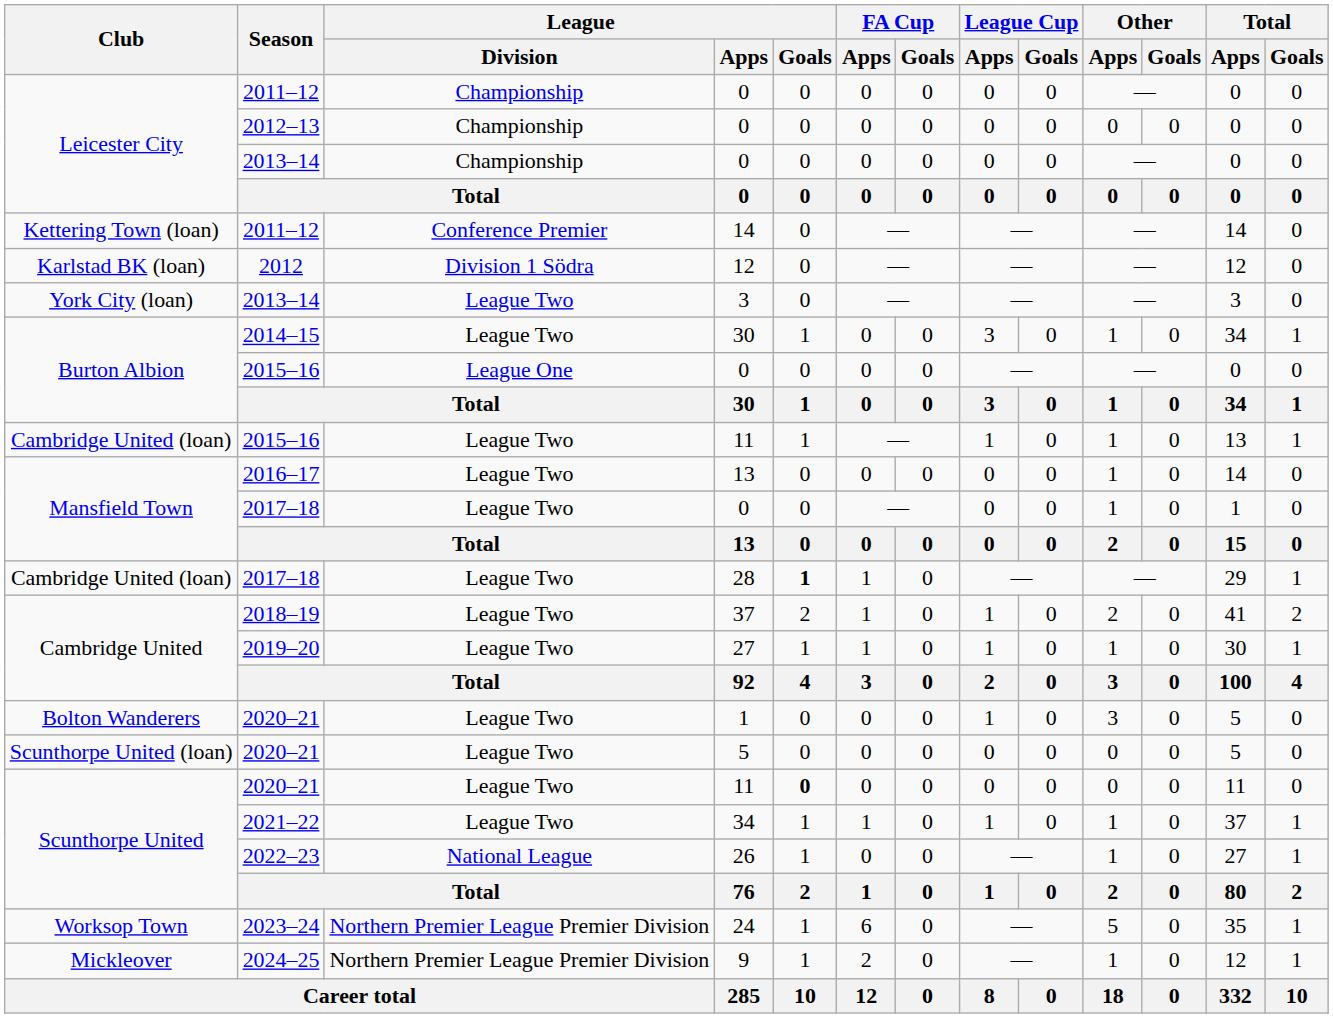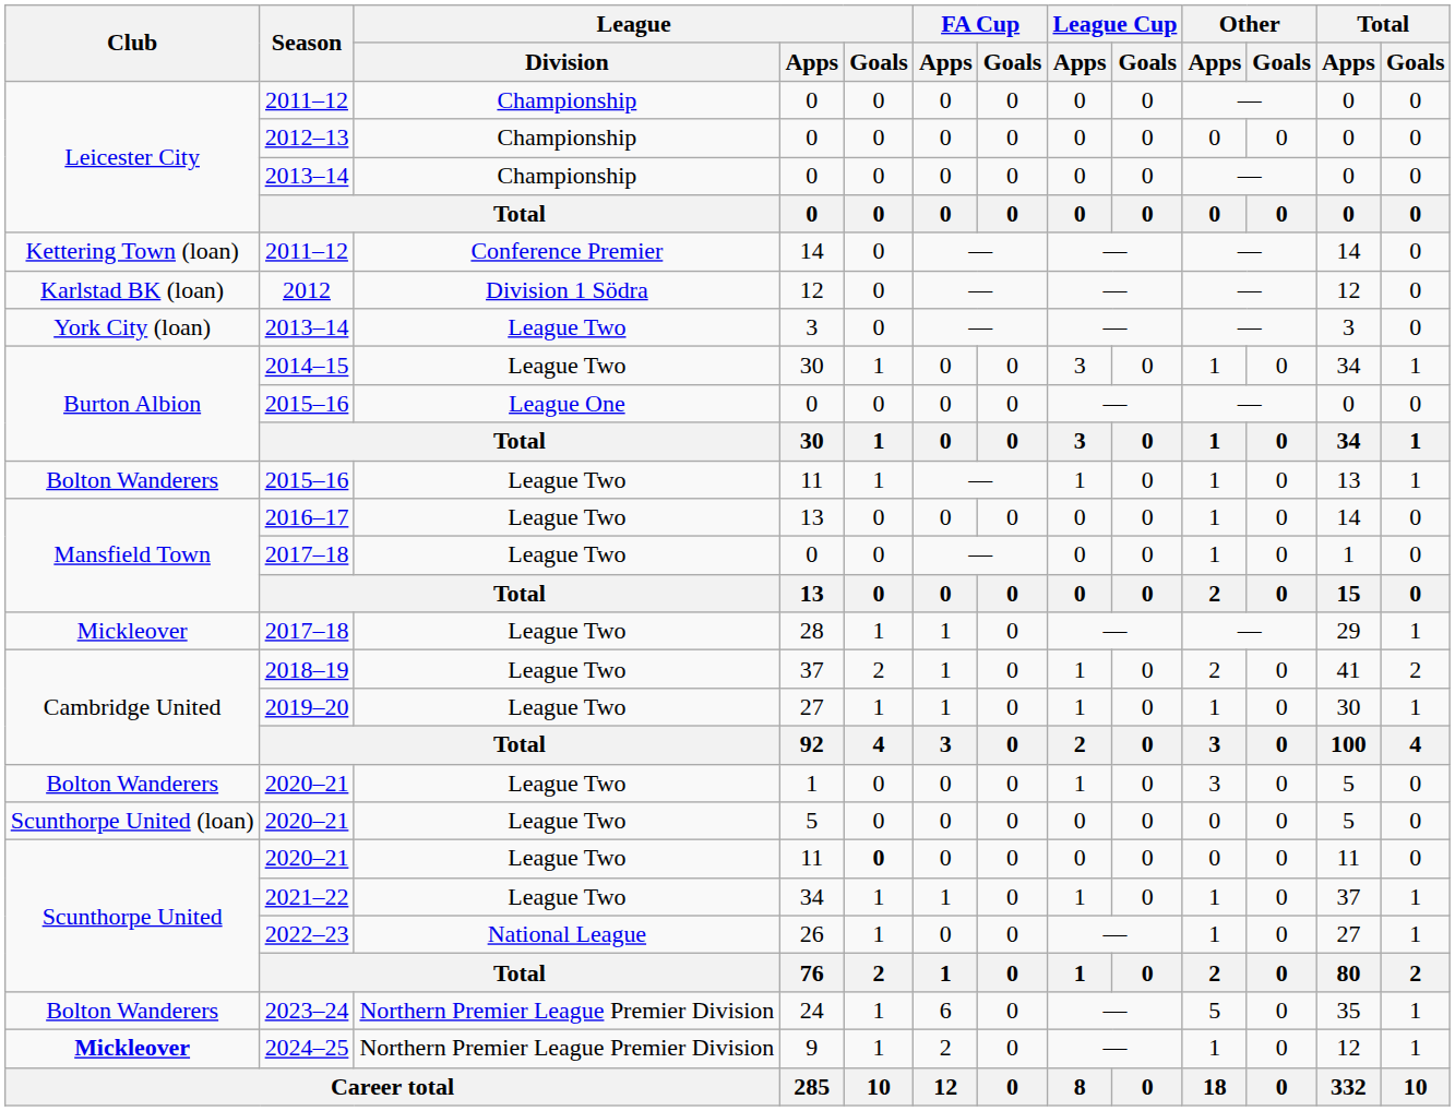 <table class=wikitable style=text-align:center>
 <tr>
 <th rowspan=2>Club</th>
 <th rowspan=2>Season</th>
 <th colspan=3>League</th>
 <th colspan=2><a href='#'>FA Cup</a></th>
 <th colspan=2><a href='#'>League Cup</a></th>
 <th colspan=2>Other</th>
 <th colspan=2>Total</th>
 </tr>
 <tr>
 <th>Division</th>
 <th>Apps</th>
 <th>Goals</th>
 <th>Apps</th>
 <th>Goals</th>
 <th>Apps</th>
 <th>Goals</th>
 <th>Apps</th>
 <th>Goals</th>
 <th>Apps</th>
 <th>Goals</th>
 </tr>
 <tr>
 <td rowspan=4><a href='#'>Leicester City</a></td>
 <td><a href='#'>2011–12</a></td>
 <td><a href='#'>Championship</a></td>
 <td>0</td>
 <td>0</td>
 <td>0</td>
 <td>0</td>
 <td>0</td>
 <td>0</td>
 <td colspan=2>—</td>
 <td>0</td>
 <td>0</td>
 </tr>
 <tr>
 <td><a href='#'>2012–13</a></td>
 <td>Championship</td>
 <td>0</td>
 <td>0</td>
 <td>0</td>
 <td>0</td>
 <td>0</td>
 <td>0</td>
 <td>0</td>
 <td>0</td>
 <td>0</td>
 <td>0</td>
 </tr>
 <tr>
 <td><a href='#'>2013–14</a></td>
 <td>Championship</td>
 <td>0</td>
 <td>0</td>
 <td>0</td>
 <td>0</td>
 <td>0</td>
 <td>0</td>
 <td colspan=2>—</td>
 <td>0</td>
 <td>0</td>
 </tr>
 <tr>
 <th colspan=2>Total</th>
 <th>0</th>
 <th>0</th>
 <th>0</th>
 <th>0</th>
 <th>0</th>
 <th>0</th>
 <th>0</th>
 <th>0</th>
 <th>0</th>
 <th>0</th>
 </tr>
 <tr>
 <td><a href='#'>Kettering Town</a> (loan)</td>
 <td><a href='#'>2011–12</a></td>
 <td><a href='#'>Conference Premier</a></td>
 <td>14</td>
 <td>0</td>
 <td colspan=2>—</td>
 <td colspan=2>—</td>
 <td colspan=2>—</td>
 <td>14</td>
 <td>0</td>
 </tr>
 <tr>
 <td><a href='#'>Karlstad BK</a> (loan)</td>
 <td><a href='#'>2012</a></td>
 <td><a href='#'>Division 1 Södra</a></td>
 <td>12</td>
 <td>0</td>
 <td colspan=2>—</td>
 <td colspan=2>—</td>
 <td colspan=2>—</td>
 <td>12</td>
 <td>0</td>
 </tr>
 <tr>
 <td><a href='#'>York City</a> (loan)</td>
 <td><a href='#'>2013–14</a></td>
 <td><a href='#'>League Two</a></td>
 <td>3</td>
 <td>0</td>
 <td colspan=2>—</td>
 <td colspan=2>—</td>
 <td colspan=2>—</td>
 <td>3</td>
 <td>0</td>
 </tr>
 <tr>
 <td rowspan=3><a href='#'>Burton Albion</a></td>
 <td><a href='#'>2014–15</a></td>
 <td>League Two</td>
 <td>30</td>
 <td>1</td>
 <td>0</td>
 <td>0</td>
 <td>3</td>
 <td>0</td>
 <td>1</td>
 <td>0</td>
 <td>34</td>
 <td>1</td>
 </tr>
 <tr>
 <td><a href='#'>2015–16</a></td>
 <td><a href='#'>League One</a></td>
 <td>0</td>
 <td>0</td>
 <td>0</td>
 <td>0</td>
 <td colspan=2>—</td>
 <td colspan=2>—</td>
 <td>0</td>
 <td>0</td>
 </tr>
 <tr>
 <th colspan=2>Total</th>
 <th>30</th>
 <th>1</th>
 <th>0</th>
 <th>0</th>
 <th>3</th>
 <th>0</th>
 <th>1</th>
 <th>0</th>
 <th>34</th>
 <th>1</th>
 </tr>
 <tr>
-<td><a href='#'>Cambridge United</a> (loan)</td>
+<td><a href='#'>Bolton Wanderers</a></td>
 <td><a href='#'>2015–16</a></td>
 <td>League Two</td>
 <td>11</td>
 <td>1</td>
 <td colspan=2>—</td>
 <td>1</td>
 <td>0</td>
 <td>1</td>
 <td>0</td>
 <td>13</td>
 <td>1</td>
 </tr>
 <tr>
 <td rowspan=3><a href='#'>Mansfield Town</a></td>
 <td><a href='#'>2016–17</a></td>
 <td>League Two</td>
 <td>13</td>
 <td>0</td>
 <td>0</td>
 <td>0</td>
 <td>0</td>
 <td>0</td>
 <td>1</td>
 <td>0</td>
 <td>14</td>
 <td>0</td>
 </tr>
 <tr>
 <td><a href='#'>2017–18</a></td>
 <td>League Two</td>
 <td>0</td>
 <td>0</td>
 <td colspan=2>—</td>
 <td>0</td>
 <td>0</td>
 <td>1</td>
 <td>0</td>
 <td>1</td>
 <td>0</td>
 </tr>
 <tr>
 <th colspan=2>Total</th>
 <th>13</th>
 <th>0</th>
 <th>0</th>
 <th>0</th>
 <th>0</th>
 <th>0</th>
 <th>2</th>
 <th>0</th>
 <th>15</th>
 <th>0</th>
 </tr>
 <tr>
-<td>Cambridge United (loan)</td>
+<td><a href='#'>Mickleover</a></td>
 <td><a href='#'>2017–18</a></td>
 <td>League Two</td>
 <td>28</td>
-<td><strong>1</strong></td>
+<td>1</td>
 <td>1</td>
 <td>0</td>
 <td colspan=2>—</td>
 <td colspan=2>—</td>
 <td>29</td>
 <td>1</td>
 </tr>
 <tr>
 <td rowspan=3>Cambridge United</td>
 <td><a href='#'>2018–19</a></td>
 <td>League Two</td>
 <td>37</td>
 <td>2</td>
 <td>1</td>
 <td>0</td>
 <td>1</td>
 <td>0</td>
 <td>2</td>
 <td>0</td>
 <td>41</td>
 <td>2</td>
 </tr>
 <tr>
 <td><a href='#'>2019–20</a></td>
 <td>League Two</td>
 <td>27</td>
 <td>1</td>
 <td>1</td>
 <td>0</td>
 <td>1</td>
 <td>0</td>
 <td>1</td>
 <td>0</td>
 <td>30</td>
 <td>1</td>
 </tr>
 <tr>
 <th colspan=2>Total</th>
 <th>92</th>
 <th>4</th>
 <th>3</th>
 <th>0</th>
 <th>2</th>
 <th>0</th>
 <th>3</th>
 <th>0</th>
 <th>100</th>
 <th>4</th>
 </tr>
 <tr>
 <td><a href='#'>Bolton Wanderers</a></td>
 <td><a href='#'>2020–21</a></td>
 <td>League Two</td>
 <td>1</td>
 <td>0</td>
 <td>0</td>
 <td>0</td>
 <td>1</td>
 <td>0</td>
 <td>3</td>
 <td>0</td>
 <td>5</td>
 <td>0</td>
 </tr>
 <tr>
 <td><a href='#'>Scunthorpe United</a> (loan)</td>
 <td><a href='#'>2020–21</a></td>
 <td>League Two</td>
 <td>5</td>
 <td>0</td>
 <td>0</td>
 <td>0</td>
 <td>0</td>
 <td>0</td>
 <td>0</td>
 <td>0</td>
 <td>5</td>
 <td>0</td>
 </tr>
 <tr>
 <td rowspan="4"><a href='#'>Scunthorpe United</a></td>
 <td><a href='#'>2020–21</a></td>
 <td>League Two</td>
 <td>11</td>
 <td><strong>0</strong></td>
 <td>0</td>
 <td>0</td>
 <td>0</td>
 <td>0</td>
 <td>0</td>
 <td>0</td>
 <td>11</td>
 <td>0</td>
 </tr>
 <tr>
 <td><a href='#'>2021–22</a></td>
 <td>League Two</td>
 <td>34</td>
 <td>1</td>
 <td>1</td>
 <td>0</td>
 <td>1</td>
 <td>0</td>
 <td>1</td>
 <td>0</td>
 <td>37</td>
 <td>1</td>
 </tr>
 <tr>
 <td><a href='#'>2022–23</a></td>
 <td><a href='#'>National League</a></td>
 <td>26</td>
 <td>1</td>
 <td>0</td>
 <td>0</td>
 <td colspan="2">—</td>
 <td>1</td>
 <td>0</td>
 <td>27</td>
 <td>1</td>
 </tr>
 <tr>
 <th colspan="2">Total</th>
 <th>76</th>
 <th>2</th>
 <th>1</th>
 <th>0</th>
 <th>1</th>
 <th>0</th>
 <th>2</th>
 <th>0</th>
 <th>80</th>
 <th>2</th>
 </tr>
 <tr>
-<td><a href='#'>Worksop Town</a></td>
+<td><a href='#'>Bolton Wanderers</a></td>
 <td><a href='#'>2023–24</a></td>
 <td><a href='#'>Northern Premier League</a> Premier Division</td>
 <td>24</td>
 <td>1</td>
 <td>6</td>
 <td>0</td>
 <td colspan="2">—</td>
 <td>5</td>
 <td>0</td>
 <td>35</td>
 <td>1</td>
 </tr>
 <tr>
-<td><a href='#'>Mickleover</a></td>
+<td><strong><a href='#'>Mickleover</a></strong></td>
 <td><a href='#'>2024–25</a></td>
 <td>Northern Premier League Premier Division</td>
 <td>9</td>
 <td>1</td>
 <td>2</td>
 <td>0</td>
 <td colspan="2">—</td>
 <td>1</td>
 <td>0</td>
 <td>12</td>
 <td>1</td>
 </tr>
 <tr>
 <th colspan=3>Career total</th>
 <th>285</th>
 <th>10</th>
 <th>12</th>
 <th>0</th>
 <th>8</th>
 <th>0</th>
 <th>18</th>
 <th>0</th>
 <th>332</th>
 <th>10</th>
 </tr>
 </table>
